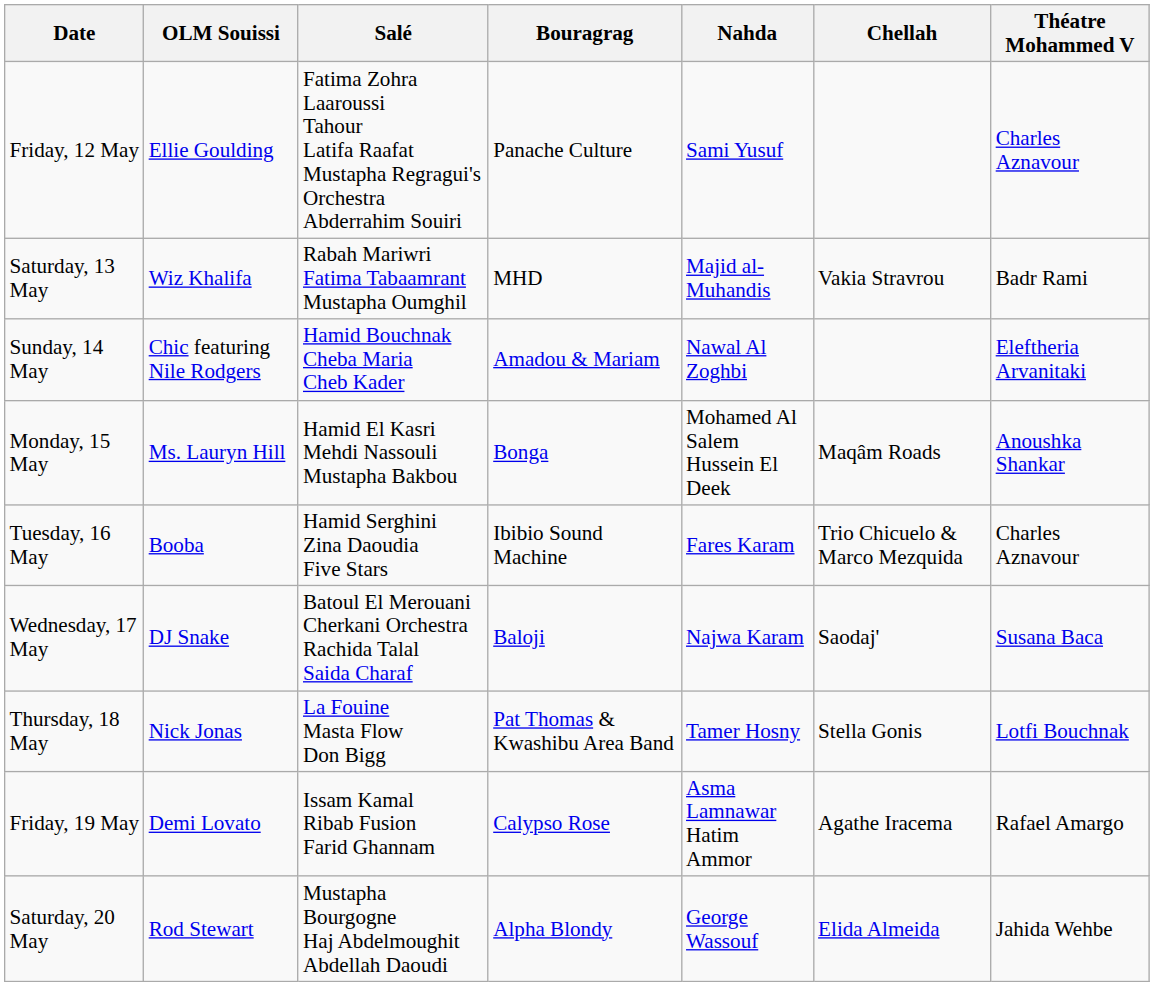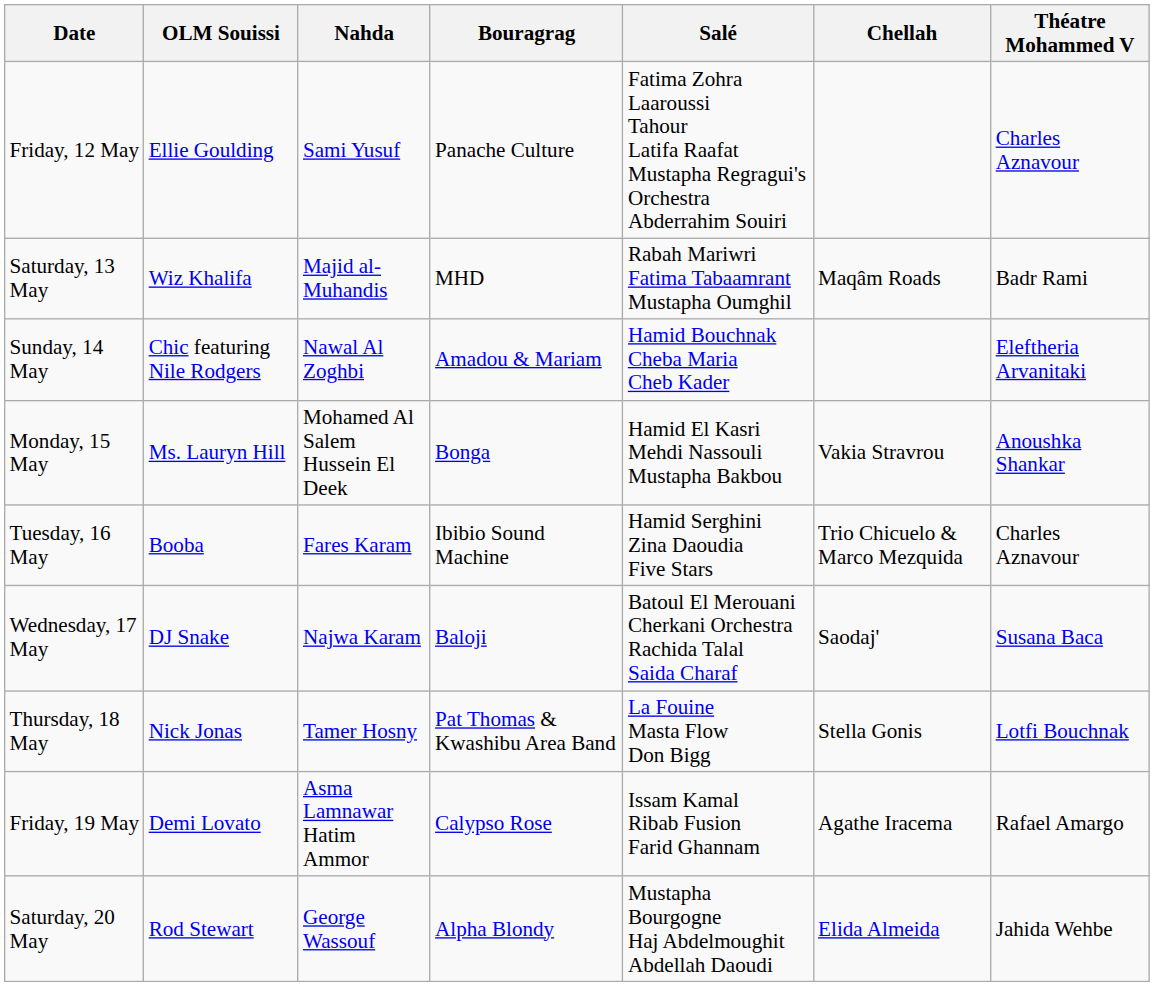 <table class="wikitable">
 <tr>
 <th>Date</th>
 <th>OLM Souissi</th>
+<th>Nahda</th>
+<th>Bouragrag</th>
 <th>Salé</th>
-<th>Bouragrag</th>
-<th>Nahda</th>
 <th>Chellah</th>
 <th>Théatre Mohammed V</th>
 </tr>
 <tr>
 <td>Friday, 12 May</td>
 <td><a href='#'>Ellie Goulding</a></td>
+<td><a href='#'>Sami Yusuf</a></td>
+<td>Panache Culture</td>
 <td>Fatima Zohra Laaroussi<br>Tahour<br>Latifa Raafat<br>Mustapha Regragui's Orchestra<br>Abderrahim Souiri</td>
-<td>Panache Culture</td>
-<td><a href='#'>Sami Yusuf</a></td>
 <td></td>
 <td><a href='#'>Charles Aznavour</a></td>
 </tr>
 <tr>
 <td>Saturday, 13 May</td>
 <td><a href='#'>Wiz Khalifa</a></td>
+<td><a href='#'>Majid al-Muhandis</a></td>
+<td>MHD</td>
 <td>Rabah Mariwri<br><a href='#'>Fatima Tabaamrant</a><br>Mustapha Oumghil</td>
-<td>MHD</td>
-<td><a href='#'>Majid al-Muhandis</a></td>
-<td>Vakia Stravrou</td>
+<td>Maqâm Roads</td>
 <td>Badr Rami</td>
 </tr>
 <tr>
 <td>Sunday, 14 May</td>
 <td><a href='#'>Chic</a> featuring <a href='#'>Nile Rodgers</a></td>
+<td><a href='#'>Nawal Al Zoghbi</a></td>
+<td><a href='#'>Amadou & Mariam</a></td>
 <td><a href='#'>Hamid Bouchnak</a><br><a href='#'>Cheba Maria</a><br><a href='#'>Cheb Kader</a></td>
-<td><a href='#'>Amadou & Mariam</a></td>
-<td><a href='#'>Nawal Al Zoghbi</a></td>
 <td></td>
 <td><a href='#'>Eleftheria Arvanitaki</a></td>
 </tr>
 <tr>
 <td>Monday, 15 May</td>
 <td><a href='#'>Ms. Lauryn Hill</a></td>
+<td>Mohamed Al Salem<br>Hussein El Deek</td>
+<td><a href='#'>Bonga</a></td>
 <td>Hamid El Kasri<br>Mehdi Nassouli<br>Mustapha Bakbou</td>
-<td><a href='#'>Bonga</a></td>
-<td>Mohamed Al Salem<br>Hussein El Deek</td>
-<td>Maqâm Roads</td>
+<td>Vakia Stravrou</td>
 <td><a href='#'>Anoushka Shankar</a></td>
 </tr>
 <tr>
 <td>Tuesday, 16 May</td>
 <td><a href='#'>Booba</a></td>
+<td><a href='#'>Fares Karam</a></td>
+<td>Ibibio Sound Machine</td>
 <td>Hamid Serghini<br>Zina Daoudia<br>Five Stars</td>
-<td>Ibibio Sound Machine</td>
-<td><a href='#'>Fares Karam</a></td>
 <td>Trio Chicuelo & Marco Mezquida</td>
 <td>Charles Aznavour</td>
 </tr>
 <tr>
 <td>Wednesday, 17 May</td>
 <td><a href='#'>DJ Snake</a></td>
+<td><a href='#'>Najwa Karam</a></td>
+<td><a href='#'>Baloji</a></td>
 <td>Batoul El Merouani<br>Cherkani Orchestra<br>Rachida Talal<br><a href='#'>Saida Charaf</a></td>
-<td><a href='#'>Baloji</a></td>
-<td><a href='#'>Najwa Karam</a></td>
 <td>Saodaj'</td>
 <td><a href='#'>Susana Baca</a></td>
 </tr>
 <tr>
 <td>Thursday, 18 May</td>
 <td><a href='#'>Nick Jonas</a></td>
+<td><a href='#'>Tamer Hosny</a></td>
+<td><a href='#'>Pat Thomas</a> & Kwashibu Area Band</td>
 <td><a href='#'>La Fouine</a><br>Masta Flow<br>Don Bigg</td>
-<td><a href='#'>Pat Thomas</a> & Kwashibu Area Band</td>
-<td><a href='#'>Tamer Hosny</a></td>
 <td>Stella Gonis</td>
 <td><a href='#'>Lotfi Bouchnak</a></td>
 </tr>
 <tr>
 <td>Friday, 19 May</td>
 <td><a href='#'>Demi Lovato</a></td>
+<td><a href='#'>Asma Lamnawar</a><br>Hatim Ammor</td>
+<td><a href='#'>Calypso Rose</a></td>
 <td>Issam Kamal<br>Ribab Fusion<br>Farid Ghannam</td>
-<td><a href='#'>Calypso Rose</a></td>
-<td><a href='#'>Asma Lamnawar</a><br>Hatim Ammor</td>
 <td>Agathe Iracema</td>
 <td>Rafael Amargo</td>
 </tr>
 <tr>
 <td>Saturday, 20 May</td>
 <td><a href='#'>Rod Stewart</a></td>
+<td><a href='#'>George Wassouf</a></td>
+<td><a href='#'>Alpha Blondy</a></td>
 <td>Mustapha Bourgogne<br>Haj Abdelmoughit<br>Abdellah Daoudi</td>
-<td><a href='#'>Alpha Blondy</a></td>
-<td><a href='#'>George Wassouf</a></td>
 <td><a href='#'>Elida Almeida</a></td>
 <td>Jahida Wehbe</td>
 </tr>
 </table>
